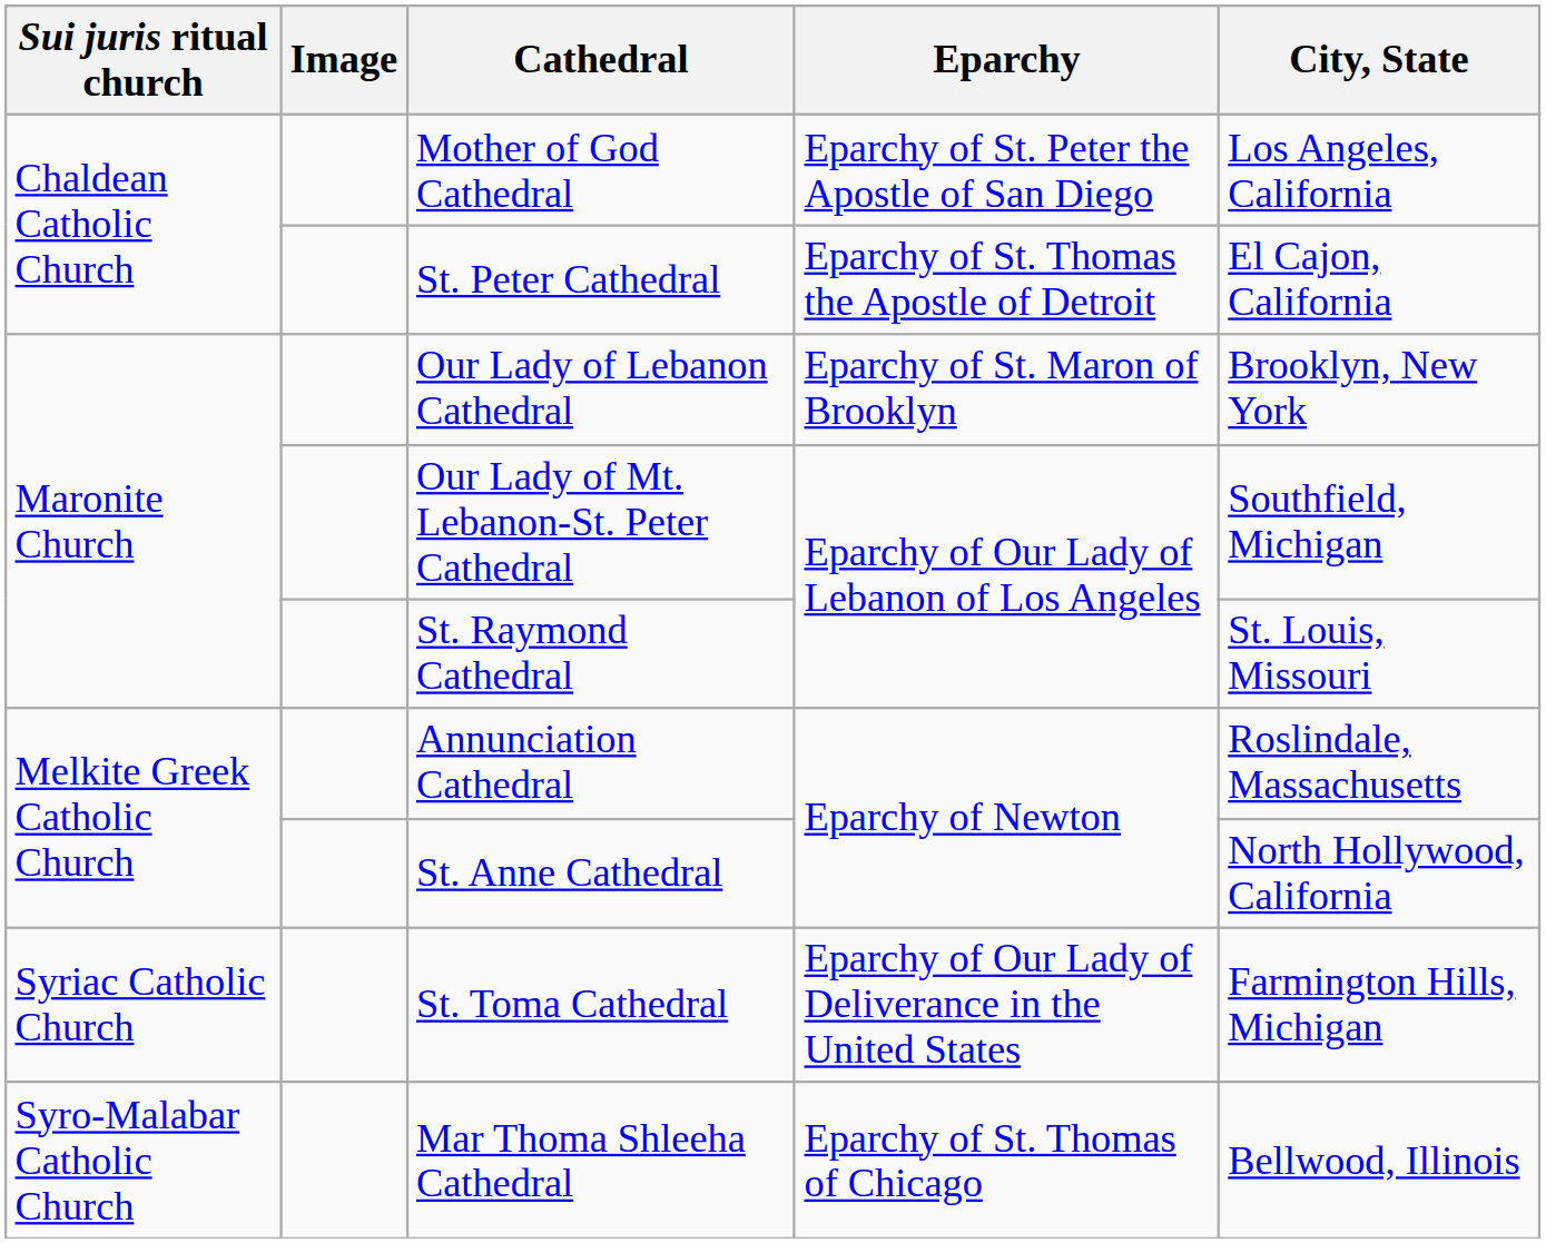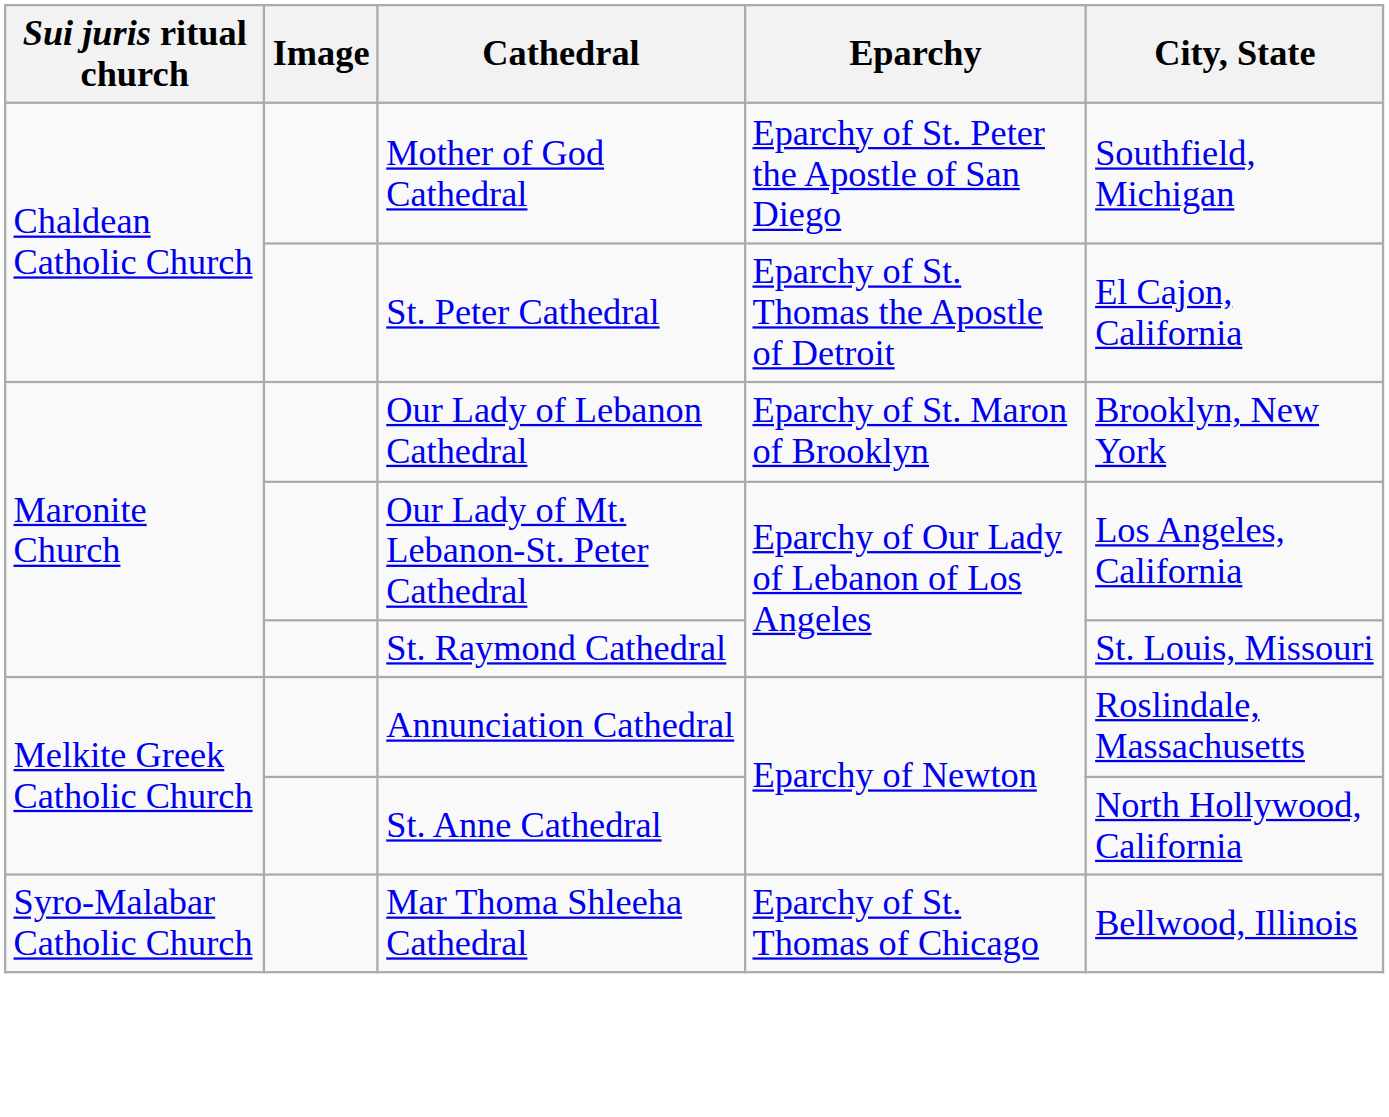 <table class="wikitable">
 <tr>
 <th><em>Sui juris</em> ritual church</th>
 <th>Image</th>
 <th>Cathedral</th>
 <th>Eparchy</th>
 <th>City, State</th>
 </tr>
 <tr>
 <td rowspan="2"><a href='#'>Chaldean Catholic Church</a></td>
 <td></td>
 <td><a href='#'>Mother of God Cathedral</a></td>
 <td><a href='#'>Eparchy of St. Peter the Apostle of San Diego</a></td>
-<td><a href='#'>Los Angeles, California</a></td>
+<td><a href='#'>Southfield, Michigan</a></td>
 </tr>
 <tr>
 <td></td>
 <td><a href='#'>St. Peter Cathedral</a></td>
 <td><a href='#'>Eparchy of St. Thomas the Apostle of Detroit</a></td>
 <td><a href='#'>El Cajon, California</a></td>
 </tr>
 <tr>
 <td rowspan="3"><a href='#'>Maronite Church</a></td>
 <td></td>
 <td><a href='#'>Our Lady of Lebanon Cathedral</a></td>
 <td><a href='#'>Eparchy of St. Maron of Brooklyn</a></td>
 <td><a href='#'>Brooklyn, New York</a></td>
 </tr>
 <tr>
 <td></td>
 <td><a href='#'>Our Lady of Mt. Lebanon-St. Peter Cathedral</a></td>
 <td rowspan="2"><a href='#'>Eparchy of Our Lady of Lebanon of Los Angeles</a></td>
-<td><a href='#'>Southfield, Michigan</a></td>
+<td><a href='#'>Los Angeles, California</a></td>
 </tr>
 <tr>
 <td></td>
 <td><a href='#'>St. Raymond Cathedral</a></td>
 <td><a href='#'>St. Louis, Missouri</a></td>
 </tr>
 <tr>
 <td rowspan="2"><a href='#'>Melkite Greek Catholic Church</a></td>
 <td></td>
 <td><a href='#'>Annunciation Cathedral</a></td>
 <td rowspan="2"><a href='#'>Eparchy of Newton</a></td>
 <td><a href='#'>Roslindale, Massachusetts</a></td>
 </tr>
 <tr>
 <td></td>
 <td><a href='#'>St. Anne Cathedral</a></td>
 <td><a href='#'>North Hollywood, California</a></td>
 </tr>
 <tr>
-<td><a href='#'>Syriac Catholic Church</a></td>
-<td></td>
-<td><a href='#'>St. Toma Cathedral</a></td>
-<td><a href='#'>Eparchy of Our Lady of Deliverance in the United States</a></td>
-<td><a href='#'>Farmington Hills, Michigan</a></td>
-</tr>
-<tr>
 <td><a href='#'>Syro-Malabar Catholic Church</a></td>
 <td></td>
 <td><a href='#'>Mar Thoma Shleeha Cathedral</a></td>
 <td><a href='#'>Eparchy of St. Thomas of Chicago</a></td>
 <td><a href='#'>Bellwood, Illinois</a></td>
 </tr>
 </table>
